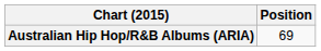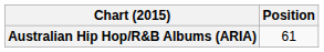 <table class="wikitable plainrowheaders" style="text-align:center">
 <tr>
 <th>Chart (2015)</th>
 <th>Position</th>
 </tr>
 <tr>
 <th scope="row">Australian Hip Hop/R&B Albums (ARIA)</th>
-<td style="text-align:center;">69</td>
+<td style="text-align:center;">61</td>
 </tr>
 </table>
